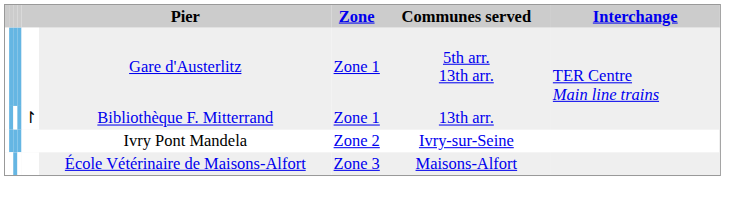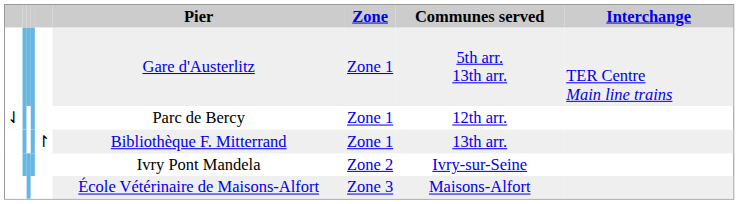 <table cellspacing=0 cellpadding=2 border="0" style="border: 1px solid #999; background-color:white; text-align: center">
 <tr bgcolor="#CCCCCC">
 <th></th>
 <th></th>
 <th></th>
 <th></th>
 <th></th>
 <th width=280px>Pier</th>
 <th><a href='#'>Zone</a></th>
 <th width=160px>Communes served</th>
 <th width=160px><a href='#'>Interchange</a></th>
 </tr>
 <tr bgcolor="#efefef">
 <td bgcolor="#ffffff"></td>
 <td bgcolor="#65b6e3"></td>
 <td bgcolor="#65b6e3"></td>
 <td bgcolor="#65b6e3"></td>
 <td bgcolor="#ffffff"></td>
 <td><a href='#'>Gare d'Austerlitz</a></td>
 <td><a href='#'>Zone 1</a></td>
 <td><a href='#'>5th arr.</a><br><a href='#'>13th arr.</a></td>
 <td align=left>  <br><br><a href='#'>TER Centre</a><br><em><a href='#'>Main line trains</a></em></td>
+</tr>
+<tr>
+<td bgcolor="#ffffff"><span>⇃</span></td>
+<td bgcolor="#65b6e3"></td>
+<td bgcolor="#ffffff"></td>
+<td bgcolor="#65b6e3"></td>
+<td bgcolor="#ffffff"></td>
+<td>Parc de Bercy</td>
+<td><a href='#'>Zone 1</a></td>
+<td><a href='#'>12th arr.</a></td>
+<td align=left></td>
 </tr>
 <tr bgcolor="#efefef">
 <td bgcolor="#ffffff"></td>
 <td bgcolor="#65b6e3"></td>
 <td bgcolor="#ffffff"></td>
 <td bgcolor="#65b6e3"></td>
 <td bgcolor="#ffffff"><span>↾</span></td>
 <td><a href='#'>Bibliothèque F. Mitterrand</a></td>
 <td><a href='#'>Zone 1</a></td>
 <td><a href='#'>13th arr.</a></td>
 <td align=left> <br></td>
 </tr>
 <tr>
 <td bgcolor="#ffffff"></td>
 <td bgcolor="#65b6e3"></td>
 <td bgcolor="#65b6e3"></td>
 <td bgcolor="#65b6e3"></td>
 <td bgcolor="#ffffff"></td>
 <td>Ivry Pont Mandela</td>
 <td><a href='#'>Zone 2</a></td>
 <td><a href='#'>Ivry-sur-Seine</a></td>
 <td align=left></td>
 </tr>
 <tr bgcolor="#efefef">
 <td bgcolor="#ffffff"></td>
 <td bgcolor="#ffffff"></td>
 <td bgcolor="#65b6e3"></td>
 <td bgcolor="#ffffff"></td>
 <td bgcolor="#ffffff"></td>
 <td><a href='#'>École Vétérinaire de Maisons-Alfort</a></td>
 <td><a href='#'>Zone 3</a></td>
 <td><a href='#'>Maisons-Alfort</a></td>
 <td align=left> </td>
 </tr>
 </table>
